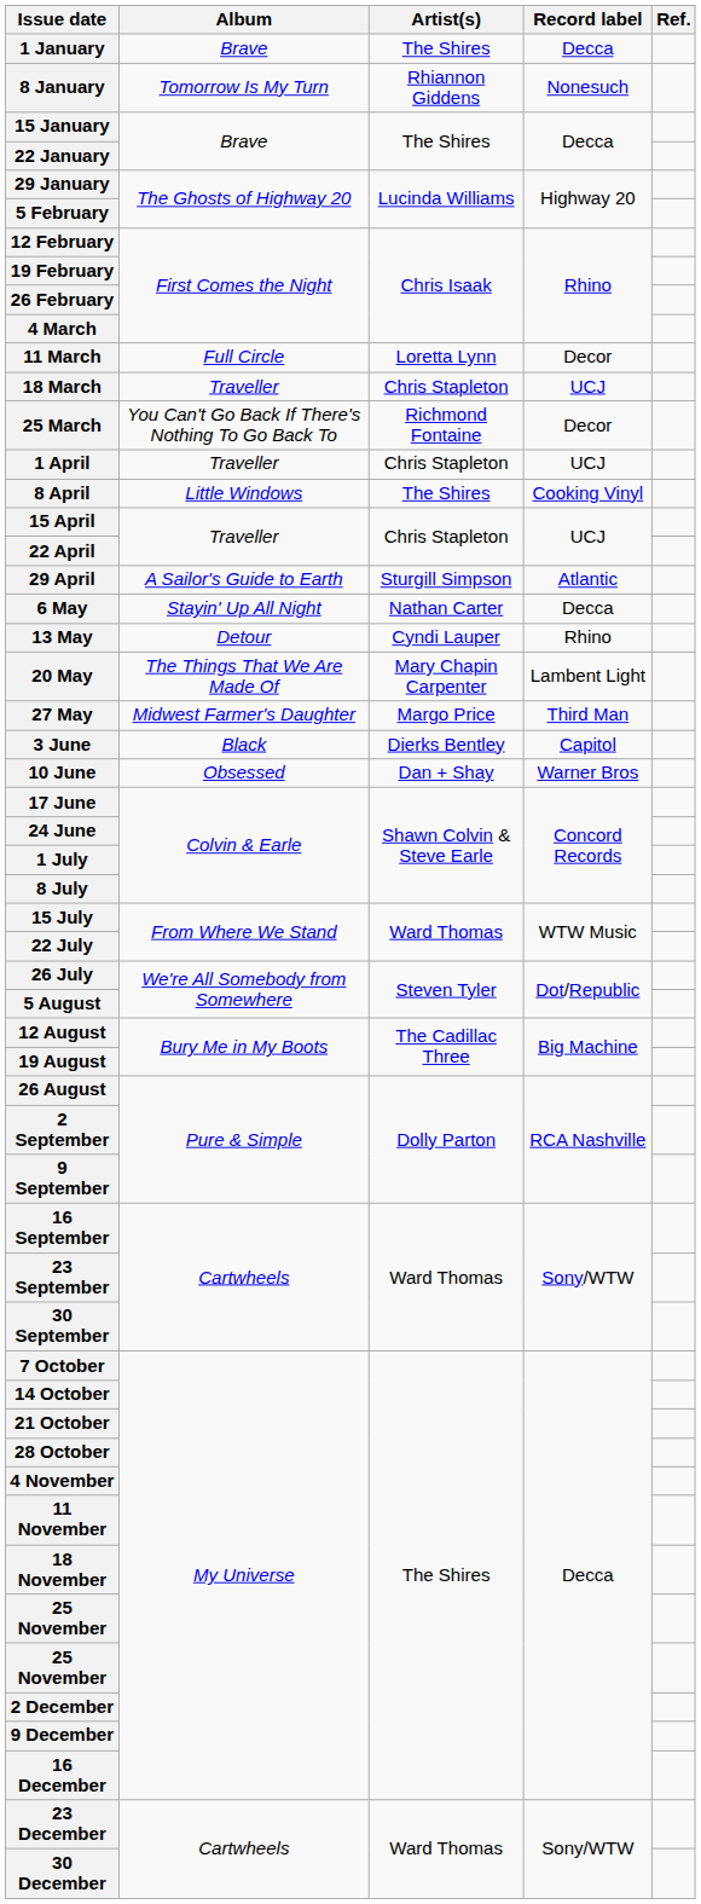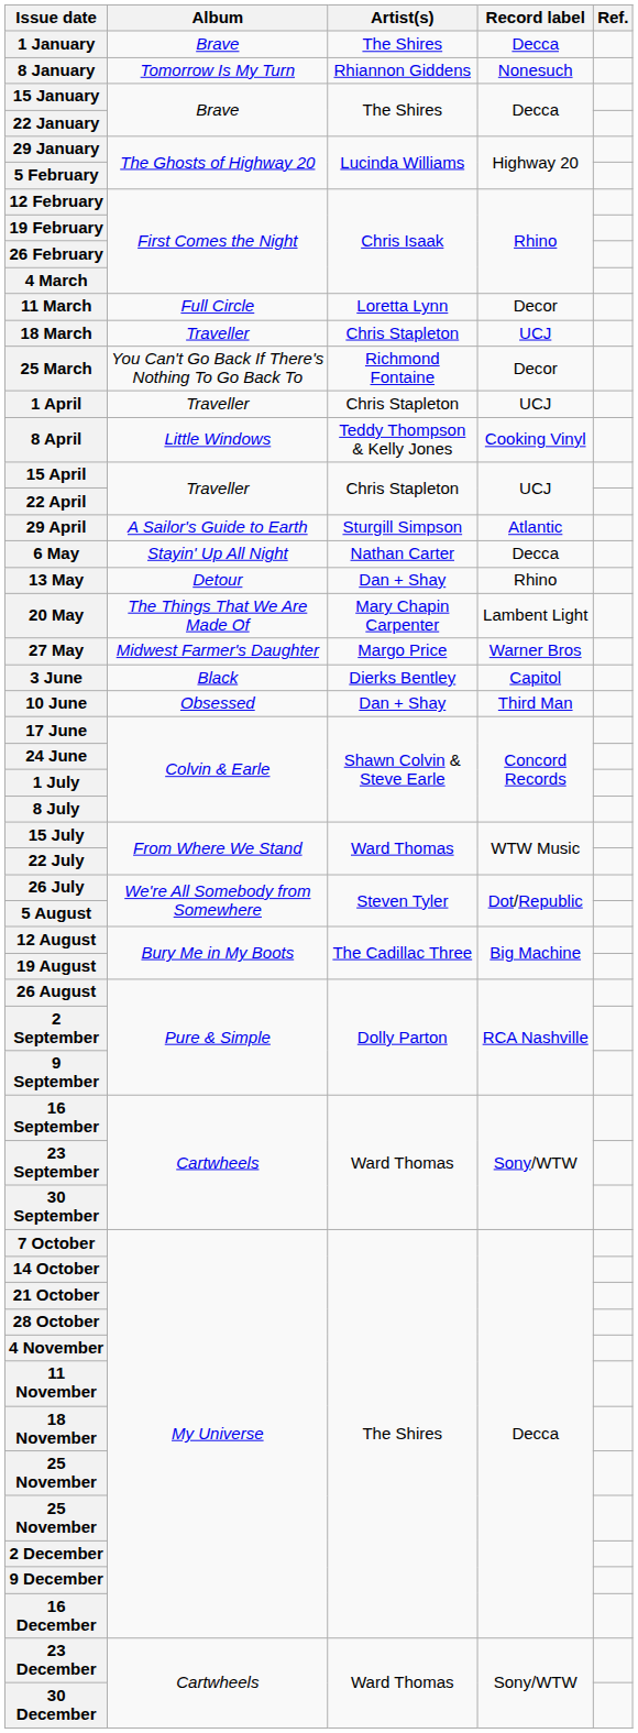 <table class="wikitable plainrowheaders">
 <tr>
 <th scope="col">Issue date</th>
 <th scope="col">Album</th>
 <th scope="col">Artist(s)</th>
 <th scope="col">Record label</th>
 <th scope="col">Ref.</th>
 </tr>
 <tr>
 <th scope="row">1 January</th>
 <td align="center"><em><a href='#'>Brave</a></em></td>
 <td align="center"><a href='#'>The Shires</a></td>
 <td align="center"><a href='#'>Decca</a></td>
 <td align="center"></td>
 </tr>
 <tr>
 <th scope="row">8 January</th>
 <td align="center"><em><a href='#'>Tomorrow Is My Turn</a></em></td>
 <td align="center"><a href='#'>Rhiannon Giddens</a></td>
 <td align="center"><a href='#'>Nonesuch</a></td>
 <td align="center"></td>
 </tr>
 <tr>
 <th scope="row">15 January</th>
 <td align="center" rowspan=2><em>Brave</em></td>
 <td align="center" rowspan=2>The Shires</td>
 <td align="center" rowspan=2>Decca</td>
 <td align="center"></td>
 </tr>
 <tr>
 <th scope="row">22 January</th>
 <td align="center"></td>
 </tr>
 <tr>
 <th scope="row">29 January</th>
 <td align="center" rowspan=2><em><a href='#'>The Ghosts of Highway 20</a></em></td>
 <td align="center" rowspan=2><a href='#'>Lucinda Williams</a></td>
 <td align="center" rowspan=2>Highway 20</td>
 <td align="center"></td>
 </tr>
 <tr>
 <th scope="row">5 February</th>
 <td align="center"></td>
 </tr>
 <tr>
 <th scope="row">12 February</th>
 <td align="center" rowspan=4><em><a href='#'>First Comes the Night</a></em></td>
 <td align="center" rowspan=4><a href='#'>Chris Isaak</a></td>
 <td align="center" rowspan=4><a href='#'>Rhino</a></td>
 <td align="center"></td>
 </tr>
 <tr>
 <th scope="row">19 February</th>
 <td align="center"></td>
 </tr>
 <tr>
 <th scope="row">26 February</th>
 <td align="center"></td>
 </tr>
 <tr>
 <th scope="row">4 March</th>
 <td align="center"></td>
 </tr>
 <tr>
 <th scope="row">11 March</th>
 <td align="center"><em><a href='#'>Full Circle</a></em></td>
 <td align="center"><a href='#'>Loretta Lynn</a></td>
 <td align="center">Decor</td>
 <td align="center"></td>
 </tr>
 <tr>
 <th scope="row">18 March</th>
 <td align="center"><em><a href='#'>Traveller</a></em></td>
 <td align="center"><a href='#'>Chris Stapleton</a></td>
 <td align="center"><a href='#'>UCJ</a></td>
 <td align="center"></td>
 </tr>
 <tr>
 <th scope="row">25 March</th>
 <td align="center"><em>You Can't Go Back If There's Nothing To Go Back To</em></td>
 <td align="center"><a href='#'>Richmond Fontaine</a></td>
 <td align="center">Decor</td>
 <td align="center"></td>
 </tr>
 <tr>
 <th scope="row">1 April</th>
 <td align="center"><em>Traveller</em></td>
 <td align="center">Chris Stapleton</td>
 <td align="center">UCJ</td>
 <td align="center"></td>
 </tr>
 <tr>
 <th scope="row">8 April</th>
 <td align="center"><em><a href='#'>Little Windows</a></em></td>
-<td align="center"><a href='#'>The Shires</a></td>
+<td align="center"><a href='#'>Teddy Thompson</a> & Kelly Jones</td>
 <td align="center"><a href='#'>Cooking Vinyl</a></td>
 <td align="center"></td>
 </tr>
 <tr>
 <th scope="row">15 April</th>
 <td align="center" rowspan=2><em>Traveller</em></td>
 <td align="center" rowspan=2>Chris Stapleton</td>
 <td align="center" rowspan=2>UCJ</td>
 <td align="center"></td>
 </tr>
 <tr>
 <th scope="row">22 April</th>
 <td align="center"></td>
 </tr>
 <tr>
 <th scope="row">29 April</th>
 <td align="center"><em><a href='#'>A Sailor's Guide to Earth</a></em></td>
 <td align="center"><a href='#'>Sturgill Simpson</a></td>
 <td align="center"><a href='#'>Atlantic</a></td>
 <td align="center"></td>
 </tr>
 <tr>
 <th scope="row">6 May</th>
 <td align="center"><em><a href='#'>Stayin' Up All Night</a></em></td>
 <td align="center"><a href='#'>Nathan Carter</a></td>
 <td align="center">Decca</td>
 <td align="center"></td>
 </tr>
 <tr>
 <th scope="row">13 May</th>
 <td align="center"><em><a href='#'>Detour</a></em></td>
-<td align="center"><a href='#'>Cyndi Lauper</a></td>
+<td align="center"><a href='#'>Dan + Shay</a></td>
 <td align="center">Rhino</td>
 <td align="center"></td>
 </tr>
 <tr>
 <th scope="row">20 May</th>
 <td align="center"><em><a href='#'>The Things That We Are Made Of</a></em></td>
 <td align="center"><a href='#'>Mary Chapin Carpenter</a></td>
 <td align="center">Lambent Light</td>
 <td align="center"></td>
 </tr>
 <tr>
 <th scope="row">27 May</th>
 <td align="center"><em><a href='#'>Midwest Farmer's Daughter</a></em></td>
 <td align="center"><a href='#'>Margo Price</a></td>
-<td align="center"><a href='#'>Third Man</a></td>
+<td align="center"><a href='#'>Warner Bros</a></td>
 <td align="center"></td>
 </tr>
 <tr>
 <th scope="row">3 June</th>
 <td align="center"><em><a href='#'>Black</a></em></td>
 <td align="center"><a href='#'>Dierks Bentley</a></td>
 <td align="center"><a href='#'>Capitol</a></td>
 <td align="center"></td>
 </tr>
 <tr>
 <th scope="row">10 June</th>
 <td align="center"><em><a href='#'>Obsessed</a></em></td>
 <td align="center"><a href='#'>Dan + Shay</a></td>
-<td align="center"><a href='#'>Warner Bros</a></td>
+<td align="center"><a href='#'>Third Man</a></td>
 <td align="center"></td>
 </tr>
 <tr>
 <th scope="row">17 June</th>
 <td align="center" rowspan=4><em><a href='#'>Colvin & Earle</a></em></td>
 <td align="center" rowspan=4><a href='#'>Shawn Colvin</a> & <a href='#'>Steve Earle</a></td>
 <td align="center" rowspan=4><a href='#'>Concord Records</a></td>
 <td align="center"></td>
 </tr>
 <tr>
 <th scope="row">24 June</th>
 <td align="center"></td>
 </tr>
 <tr>
 <th scope="row">1 July</th>
 <td align="center"></td>
 </tr>
 <tr>
 <th scope="row">8 July</th>
 <td align="center"></td>
 </tr>
 <tr>
 <th scope="row">15 July</th>
 <td align="center" rowspan=2><em><a href='#'>From Where We Stand</a></em></td>
 <td align="center" rowspan=2><a href='#'>Ward Thomas</a></td>
 <td align="center" rowspan=2>WTW Music</td>
 <td align="center"></td>
 </tr>
 <tr>
 <th scope="row">22 July</th>
 <td align="center"></td>
 </tr>
 <tr>
 <th scope="row">26 July</th>
 <td align="center" rowspan=2><em><a href='#'>We're All Somebody from Somewhere</a></em></td>
 <td align="center" rowspan=2><a href='#'>Steven Tyler</a></td>
 <td align="center" rowspan=2><a href='#'>Dot</a>/<a href='#'>Republic</a></td>
 <td align="center"></td>
 </tr>
 <tr>
 <th scope="row">5 August</th>
 <td align="center"></td>
 </tr>
 <tr>
 <th scope="row">12 August</th>
 <td align="center" rowspan=2><em><a href='#'>Bury Me in My Boots</a></em></td>
 <td align="center" rowspan=2><a href='#'>The Cadillac Three</a></td>
 <td align="center" rowspan=2><a href='#'>Big Machine</a></td>
 <td align="center"></td>
 </tr>
 <tr>
 <th scope="row">19 August</th>
 <td align="center"></td>
 </tr>
 <tr>
 <th scope="row">26 August</th>
 <td align="center" rowspan=3><em><a href='#'>Pure & Simple</a></em></td>
 <td align="center" rowspan=3><a href='#'>Dolly Parton</a></td>
 <td align="center" rowspan=3><a href='#'>RCA Nashville</a></td>
 <td align="center"></td>
 </tr>
 <tr>
 <th scope="row">2 September</th>
 <td align="center"></td>
 </tr>
 <tr>
 <th scope="row">9 September</th>
 <td align="center"></td>
 </tr>
 <tr>
 <th scope="row">16 September</th>
 <td align="center" rowspan=3><em><a href='#'>Cartwheels</a></em></td>
 <td align="center" rowspan=3>Ward Thomas</td>
 <td align="center" rowspan=3><a href='#'>Sony</a>/WTW</td>
 <td align="center"></td>
 </tr>
 <tr>
 <th scope="row">23 September</th>
 <td align="center"></td>
 </tr>
 <tr>
 <th scope="row">30 September</th>
 <td align="center"></td>
 </tr>
 <tr>
 <th scope="row">7 October</th>
 <td align="center" rowspan=12><em><a href='#'>My Universe</a></em></td>
 <td align="center" rowspan=12>The Shires</td>
 <td align="center" rowspan=12>Decca</td>
 <td align="center"></td>
 </tr>
 <tr>
 <th scope="row">14 October</th>
 <td align="center"></td>
 </tr>
 <tr>
 <th scope="row">21 October</th>
 <td align="center"></td>
 </tr>
 <tr>
 <th scope="row">28 October</th>
 <td align="center"></td>
 </tr>
 <tr>
 <th scope="row">4 November</th>
 <td align="center"></td>
 </tr>
 <tr>
 <th scope="row">11 November</th>
 <td align="center"></td>
 </tr>
 <tr>
 <th scope="row">18 November</th>
 <td align="center"></td>
 </tr>
 <tr>
 <th scope="row">25 November</th>
 <td align="center"></td>
 </tr>
 <tr>
 <th scope="row">25 November</th>
 <td align="center"></td>
 </tr>
 <tr>
 <th scope="row">2 December</th>
 <td align="center"></td>
 </tr>
 <tr>
 <th scope="row">9 December</th>
 <td align="center"></td>
 </tr>
 <tr>
 <th scope="row">16 December</th>
 <td align="center"></td>
 </tr>
 <tr>
 <th scope="row">23 December</th>
 <td align="center" rowspan=2><em>Cartwheels</em></td>
 <td align="center" rowspan=2>Ward Thomas</td>
 <td align="center" rowspan=2>Sony/WTW</td>
 <td align="center"></td>
 </tr>
 <tr>
 <th scope="row">30 December</th>
 <td align="center"></td>
 </tr>
 </table>
